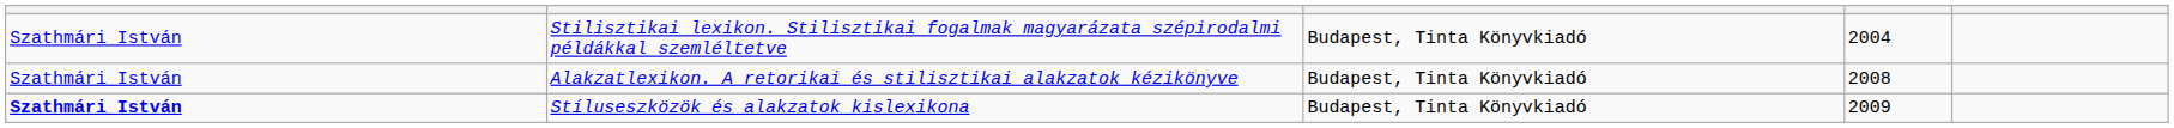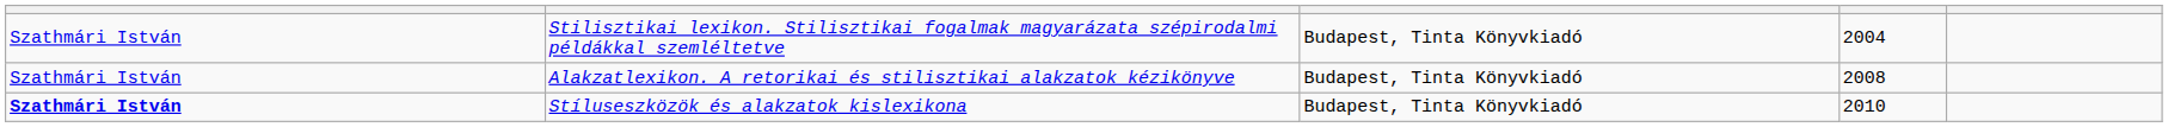 <table class="wikitable sortable">
 <tr>
 <th bgcolor="#DAA520" width="25%"></th>
 <th bgcolor="#DAA520" width="35%"></th>
 <th bgcolor="#DAA520" width="25%"></th>
 <th bgcolor="#DAA520" width="5%"></th>
 <th bgcolor="#DAA520" width="10%"></th>
 </tr>
 <tr>
 <td><a href='#'>Szathmári István</a></td>
 <td><em><a href='#'>Stilisztikai lexikon. Stilisztikai fogalmak magyarázata szépirodalmi példákkal szemléltetve</a></em></td>
 <td>Budapest, Tinta Könyvkiadó</td>
 <td>2004</td>
 <td></td>
 </tr>
 <tr>
 <td><a href='#'>Szathmári István</a></td>
 <td><em><a href='#'>Alakzatlexikon. A retorikai és stilisztikai alakzatok kézikönyve</a></em></td>
 <td>Budapest, Tinta Könyvkiadó</td>
 <td>2008</td>
 <td></td>
 </tr>
 <tr>
 <td><strong><a href='#'>Szathmári István</a></strong></td>
 <td><em><a href='#'>Stíluseszközök és alakzatok kislexikona</a></em></td>
 <td>Budapest, Tinta Könyvkiadó</td>
-<td>2009</td>
+<td>2010</td>
 <td></td>
 </tr>
 </table>
